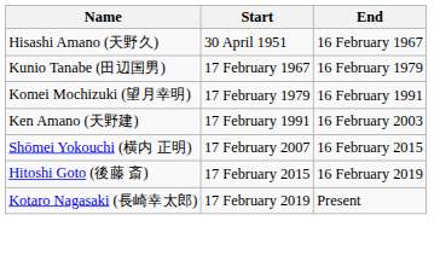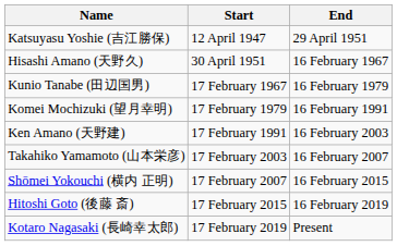 <table class="wikitable">
 <tr>
 <th>Name</th>
 <th>Start</th>
 <th>End</th>
+</tr>
+<tr>
+<td>Katsuyasu Yoshie (吉江勝保)</td>
+<td>12 April 1947</td>
+<td>29 April 1951</td>
 </tr>
 <tr>
 <td>Hisashi Amano (天野久)</td>
 <td>30 April 1951</td>
 <td>16 February 1967</td>
 </tr>
 <tr>
 <td>Kunio Tanabe (田辺国男)</td>
 <td>17 February 1967</td>
 <td>16 February 1979</td>
 </tr>
 <tr>
 <td>Komei Mochizuki (望月幸明)</td>
 <td>17 February 1979</td>
 <td>16 February 1991</td>
 </tr>
 <tr>
 <td>Ken Amano (天野建)</td>
 <td>17 February 1991</td>
 <td>16 February 2003</td>
 </tr>
 <tr>
+<td>Takahiko Yamamoto (山本栄彦)</td>
+<td>17 February 2003</td>
+<td>16 February 2007</td>
+</tr>
+<tr>
 <td><a href='#'>Shōmei Yokouchi</a> (横内 正明)</td>
 <td>17 February 2007</td>
 <td>16 February 2015</td>
 </tr>
 <tr>
 <td><a href='#'>Hitoshi Goto</a> (後藤 斎)</td>
 <td>17 February 2015</td>
 <td>16 February 2019</td>
 </tr>
 <tr>
 <td><a href='#'>Kotaro Nagasaki</a> (長崎幸太郎)</td>
 <td>17 February 2019</td>
 <td>Present</td>
 </tr>
 </table>
